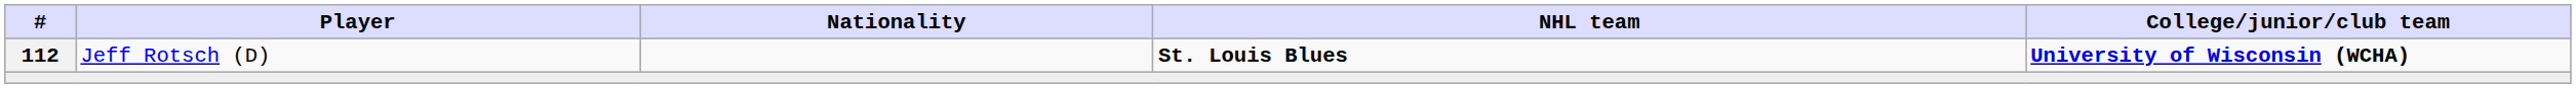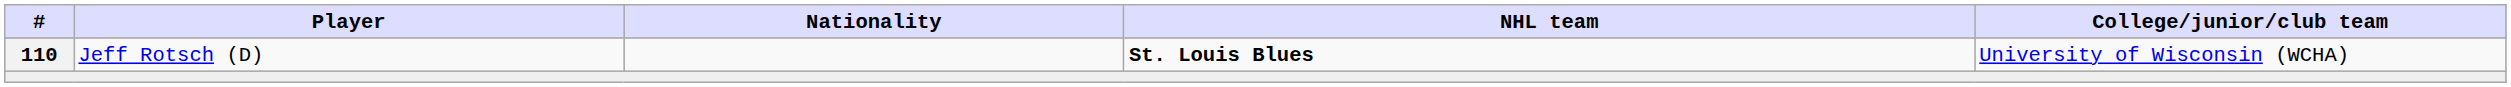 <table class="wikitable" style="width: 100%">
 <tr>
 <th style="background:#ddf; width:2.75%;">#</th>
 <th style="background:#ddf; width:22.0%;">Player</th>
 <th style="background:#ddf; width:20.0%;">Nationality</th>
 <th style="background:#ddf; width:34.0%;">NHL team</th>
 <th style="background:#ddf; width:100.0%;">College/junior/club team</th>
 </tr>
 <tr>
-<th>112</th>
+<th>110</th>
 <td><a href='#'>Jeff Rotsch</a> (D)</td>
 <td></td>
 <td><strong>St. Louis Blues</strong></td>
-<td><strong><a href='#'>University of Wisconsin</a> (WCHA)</strong></td>
+<td><a href='#'>University of Wisconsin</a> (WCHA)</td>
 </tr>
 <tr>
 <td align=center colspan="6" bgcolor="#efefef"></td>
 </tr>
 </table>
